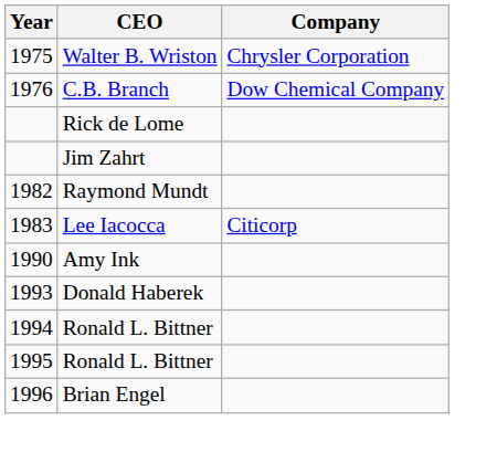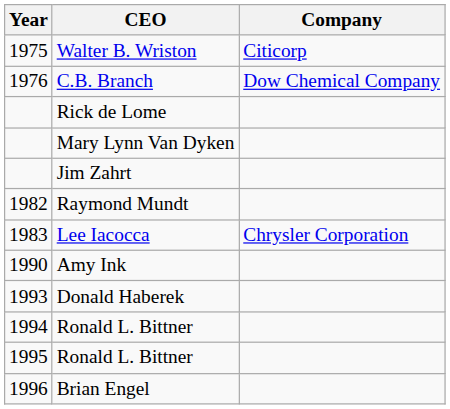 <table class="wikitable">
 <tr>
 <th>Year</th>
 <th>CEO</th>
 <th>Company</th>
 </tr>
 <tr>
 <td>1975</td>
 <td><a href='#'>Walter B. Wriston</a></td>
-<td><a href='#'>Chrysler Corporation</a></td>
+<td><a href='#'>Citicorp</a></td>
 </tr>
 <tr>
 <td>1976</td>
 <td><a href='#'>C.B. Branch</a></td>
 <td><a href='#'>Dow Chemical Company</a></td>
 </tr>
 <tr>
 <td></td>
 <td>Rick de Lome</td>
+<td></td>
+</tr>
+<tr>
+<td></td>
+<td>Mary Lynn Van Dyken</td>
 <td></td>
 </tr>
 <tr>
 <td></td>
 <td>Jim Zahrt</td>
 <td></td>
 </tr>
 <tr>
 <td>1982</td>
 <td>Raymond Mundt</td>
 <td></td>
 </tr>
 <tr>
 <td>1983</td>
 <td><a href='#'>Lee Iacocca</a></td>
-<td><a href='#'>Citicorp</a></td>
+<td><a href='#'>Chrysler Corporation</a></td>
 </tr>
 <tr>
 <td>1990</td>
 <td>Amy Ink</td>
 <td></td>
 </tr>
 <tr>
 <td>1993</td>
 <td>Donald Haberek</td>
 <td></td>
 </tr>
 <tr>
 <td>1994</td>
 <td>Ronald L. Bittner</td>
 <td></td>
 </tr>
 <tr>
 <td>1995</td>
 <td>Ronald L. Bittner</td>
 <td></td>
 </tr>
 <tr>
 <td>1996</td>
 <td>Brian Engel</td>
 <td></td>
 </tr>
 </table>
